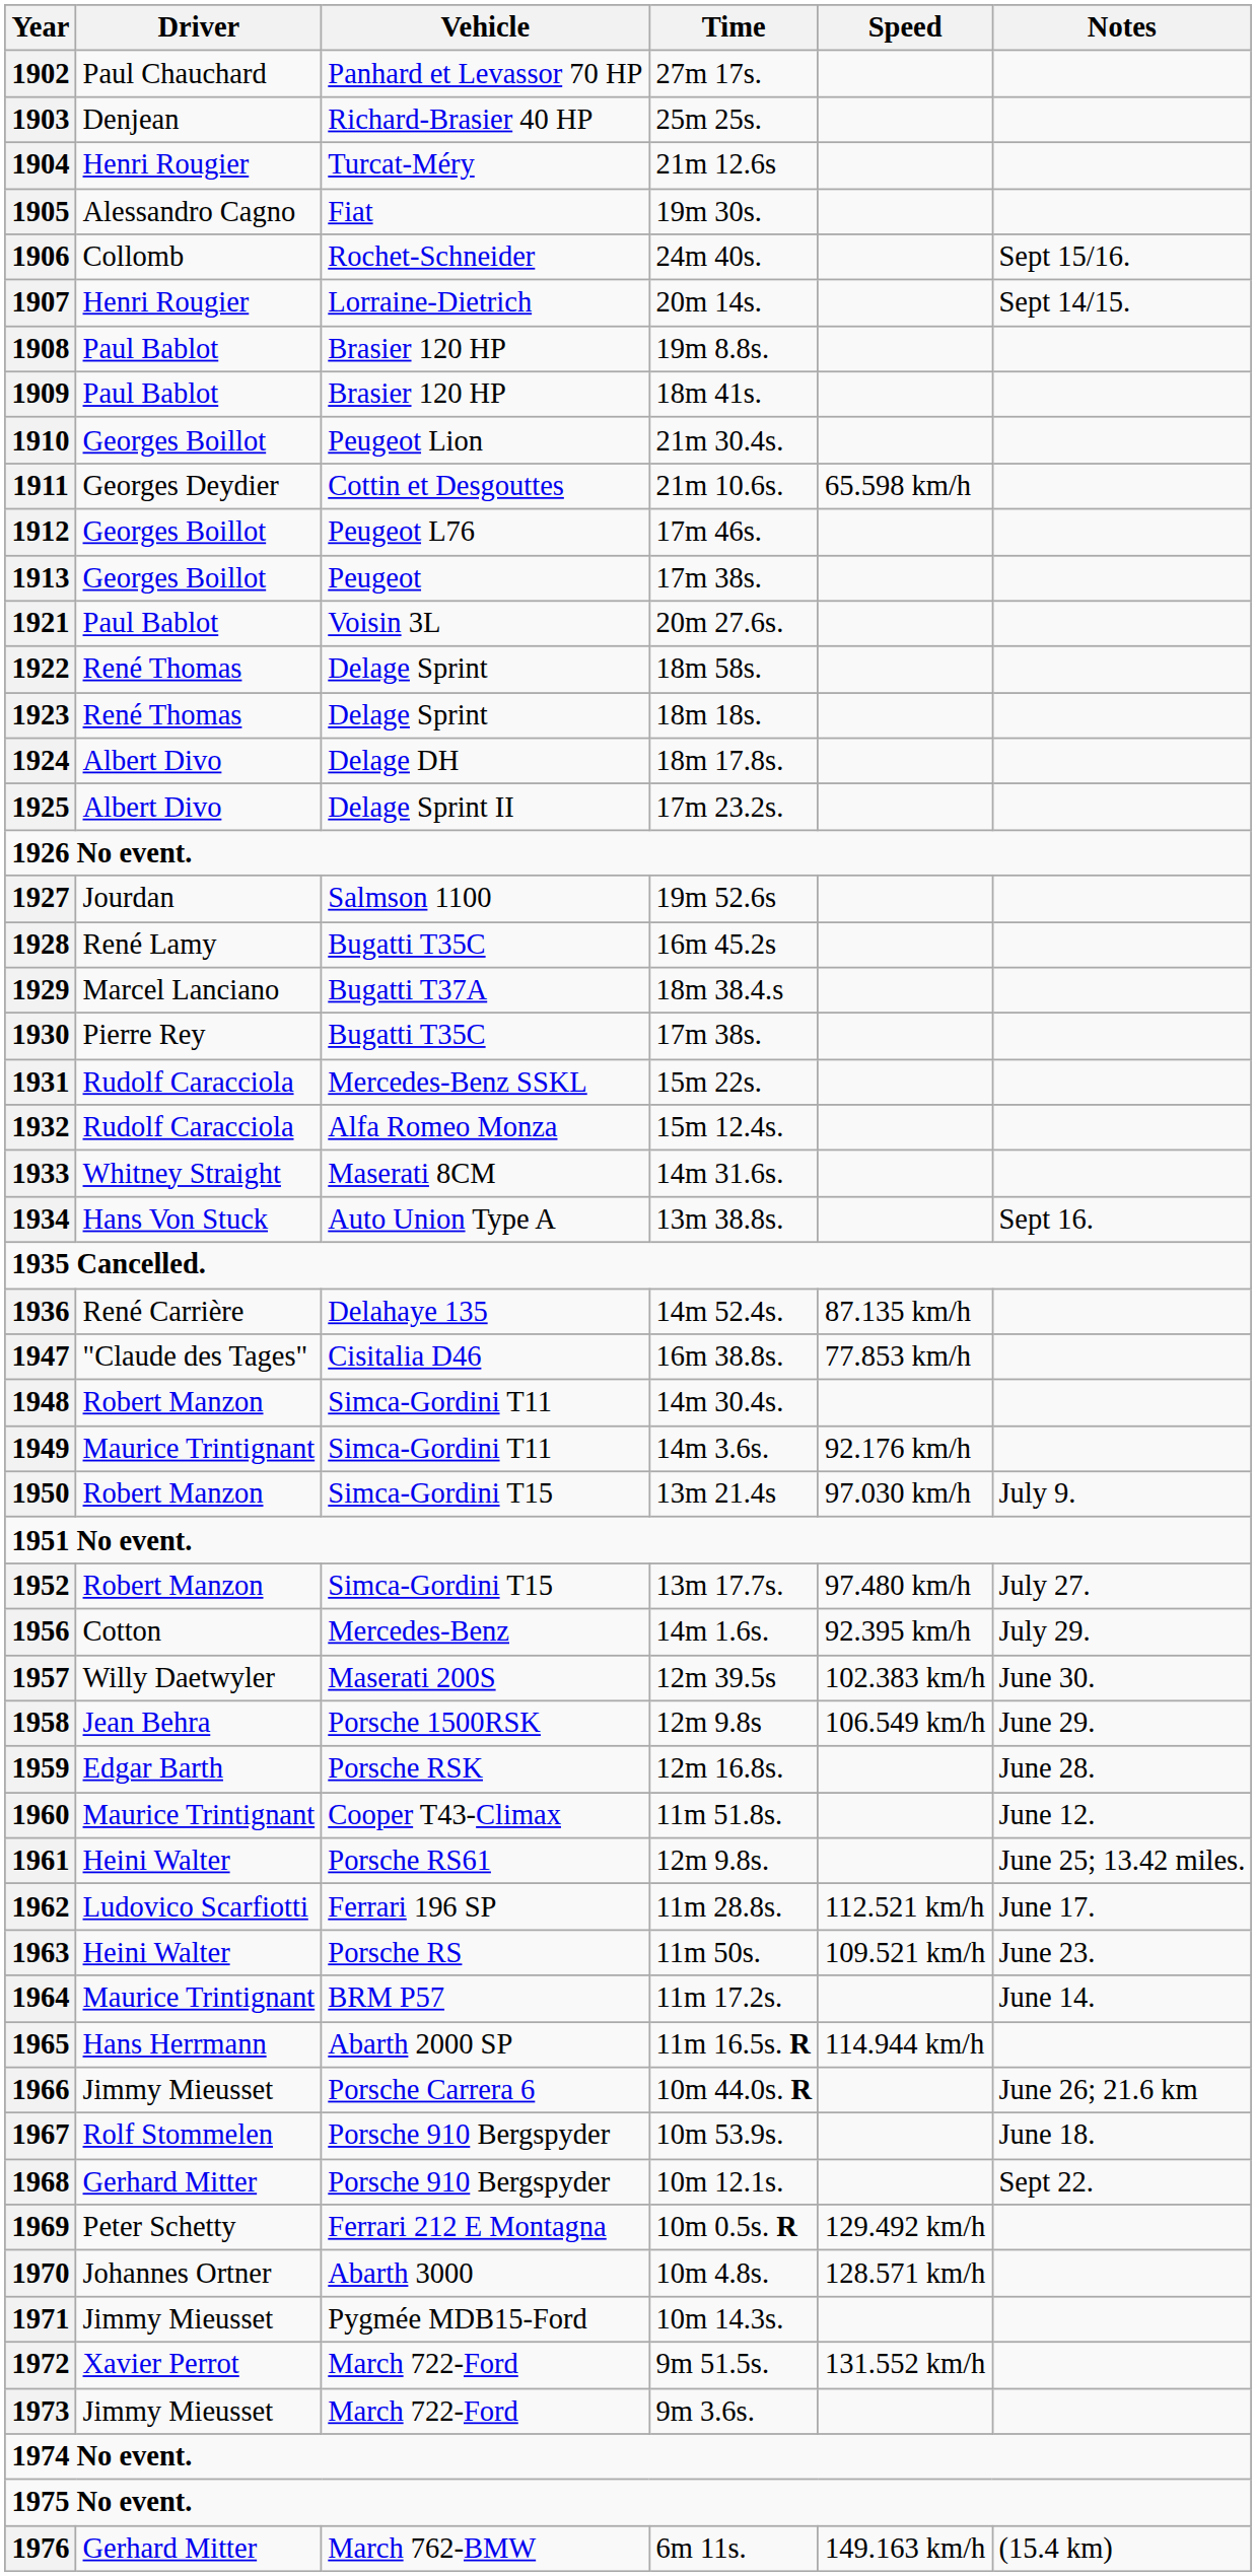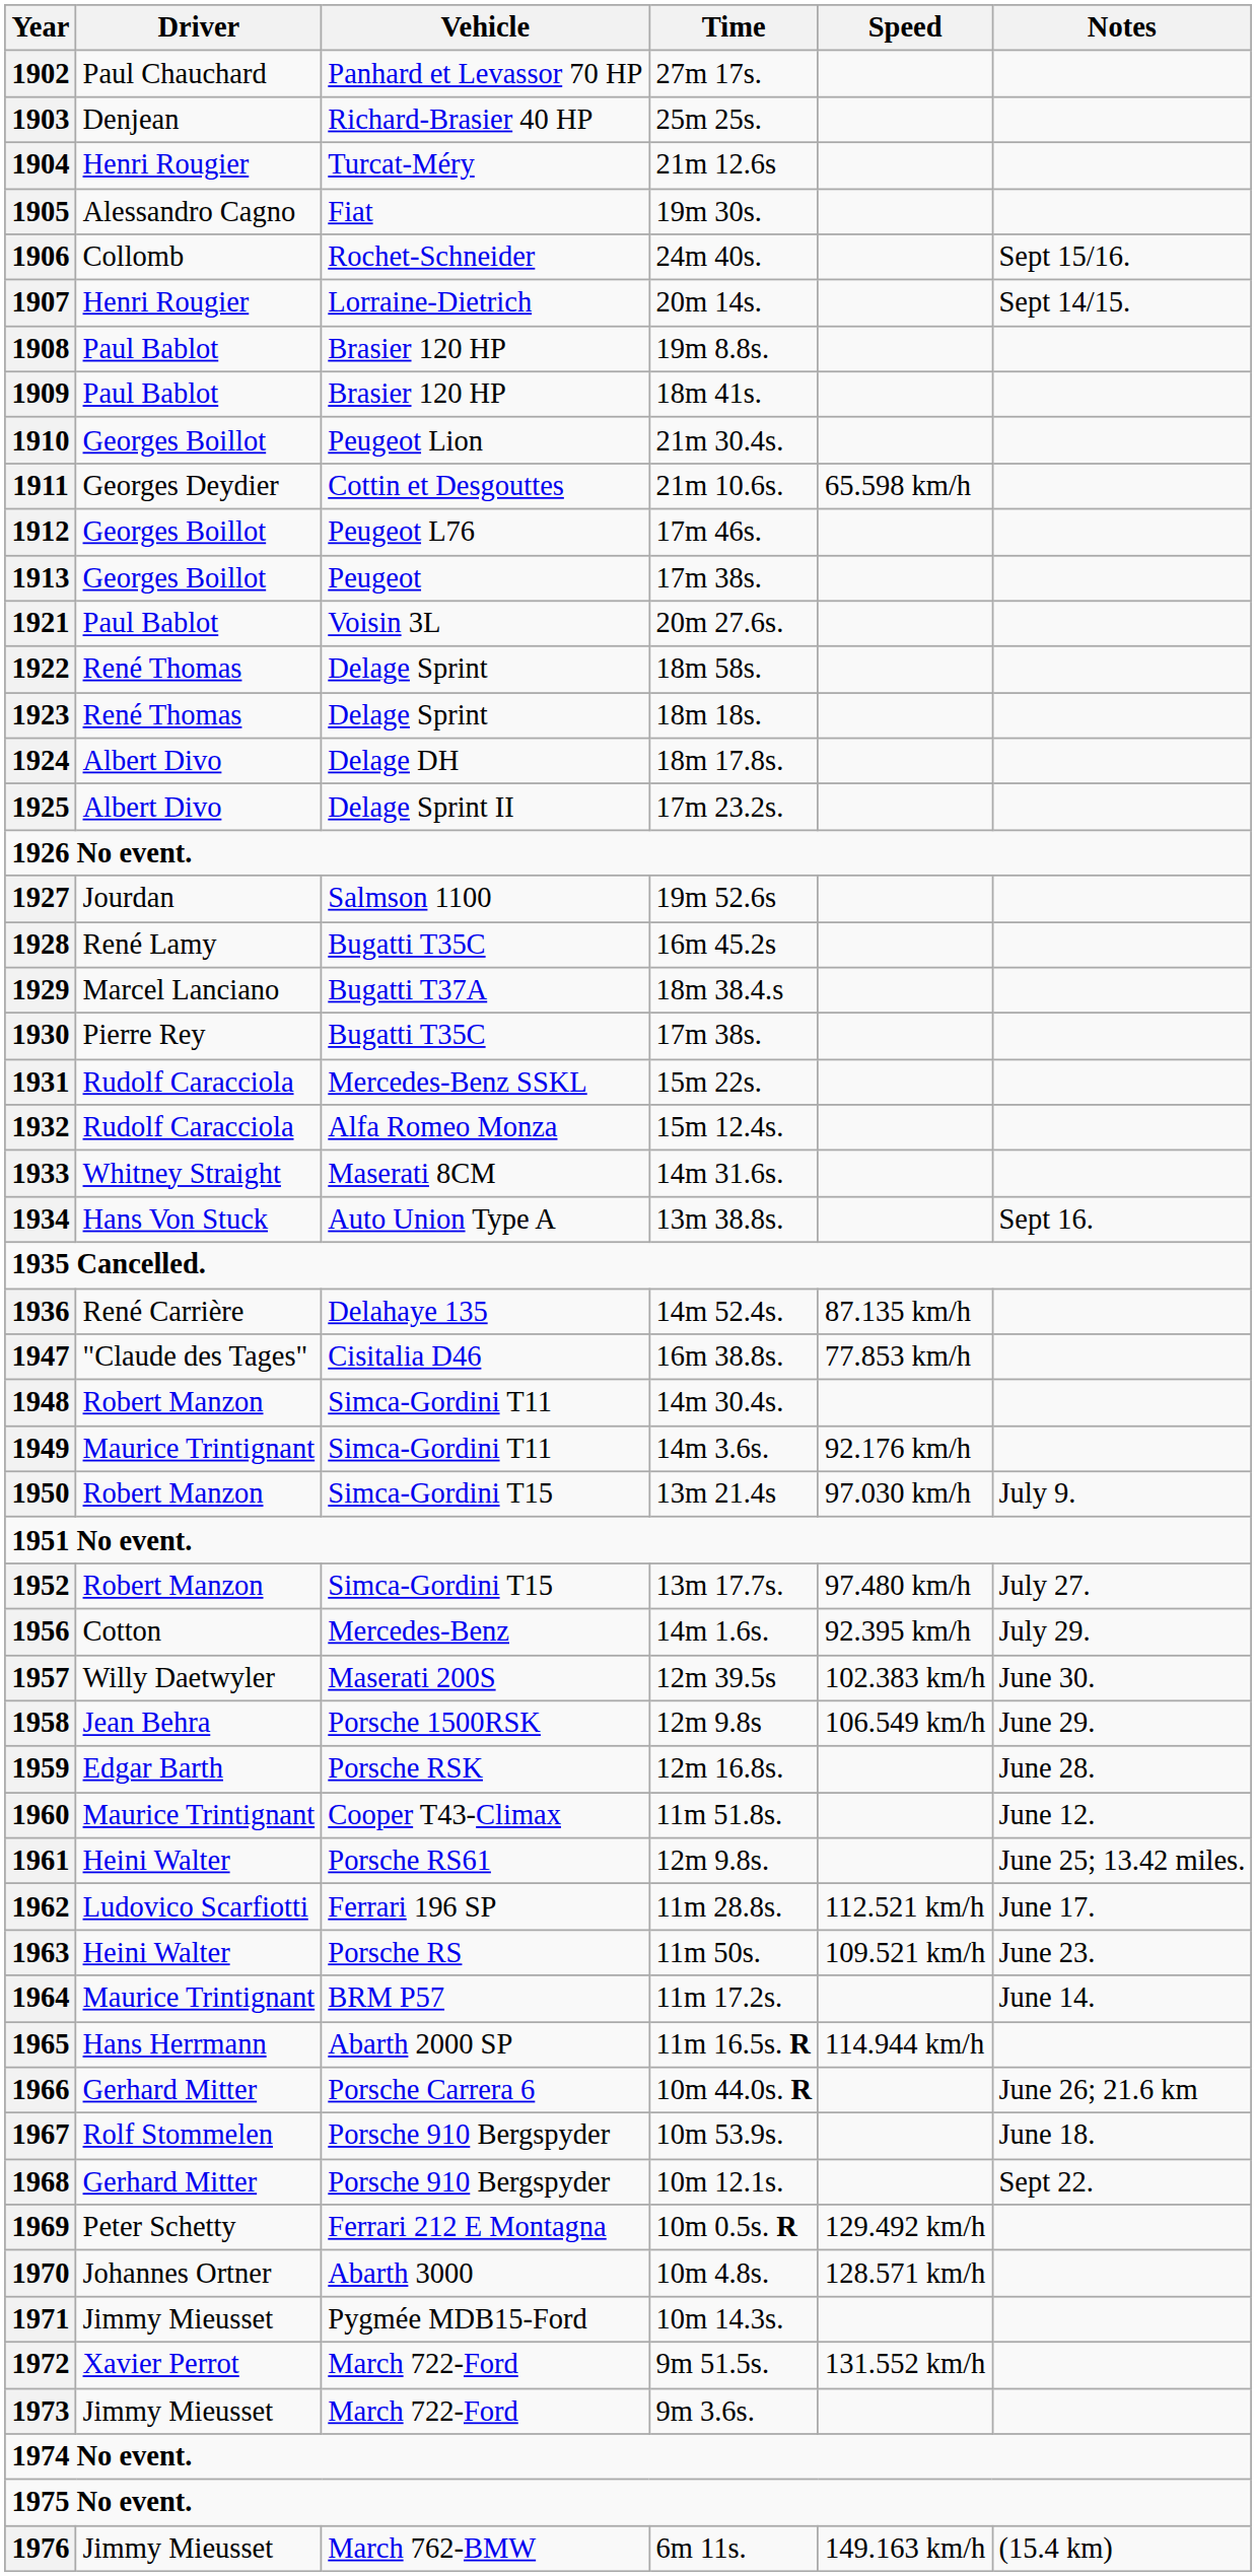 <table class="wikitable">
 <tr>
 <th width="*">Year</th>
 <th width="*">Driver</th>
 <th width="*">Vehicle</th>
 <th width="*">Time</th>
 <th width="*">Speed</th>
 <th width="*">Notes</th>
 </tr>
 <tr>
 <th>1902</th>
 <td> Paul Chauchard</td>
 <td><a href='#'>Panhard et Levassor</a> 70 HP</td>
 <td>27m 17s.</td>
 <td></td>
 <td></td>
 </tr>
 <tr>
 <th>1903</th>
 <td> Denjean</td>
 <td><a href='#'>Richard-Brasier</a> 40 HP</td>
 <td>25m 25s.</td>
 <td></td>
 <td></td>
 </tr>
 <tr>
 <th>1904</th>
 <td> <a href='#'>Henri Rougier</a></td>
 <td><a href='#'>Turcat-Méry</a></td>
 <td>21m 12.6s</td>
 <td></td>
 <td></td>
 </tr>
 <tr>
 <th>1905</th>
 <td> Alessandro Cagno</td>
 <td><a href='#'>Fiat</a></td>
 <td>19m 30s.</td>
 <td></td>
 <td></td>
 </tr>
 <tr>
 <th>1906</th>
 <td> Collomb</td>
 <td><a href='#'>Rochet-Schneider</a></td>
 <td>24m 40s.</td>
 <td></td>
 <td>Sept 15/16.</td>
 </tr>
 <tr>
 <th>1907</th>
 <td> <a href='#'>Henri Rougier</a></td>
 <td><a href='#'>Lorraine-Dietrich</a></td>
 <td>20m 14s.</td>
 <td></td>
 <td>Sept 14/15.</td>
 </tr>
 <tr>
 <th>1908</th>
 <td> <a href='#'>Paul Bablot</a></td>
 <td><a href='#'>Brasier</a> 120 HP</td>
 <td>19m 8.8s.</td>
 <td></td>
 <td></td>
 </tr>
 <tr>
 <th>1909</th>
 <td> <a href='#'>Paul Bablot</a></td>
 <td><a href='#'>Brasier</a> 120 HP</td>
 <td>18m 41s.</td>
 <td></td>
 <td></td>
 </tr>
 <tr>
 <th>1910</th>
 <td> <a href='#'>Georges Boillot</a></td>
 <td><a href='#'>Peugeot</a> Lion</td>
 <td>21m 30.4s.</td>
 <td></td>
 <td></td>
 </tr>
 <tr>
 <th>1911</th>
 <td> Georges Deydier</td>
 <td><a href='#'>Cottin et Desgouttes</a></td>
 <td>21m 10.6s.</td>
 <td>65.598 km/h</td>
 <td></td>
 </tr>
 <tr>
 <th>1912</th>
 <td> <a href='#'>Georges Boillot</a></td>
 <td><a href='#'>Peugeot</a> L76</td>
 <td>17m 46s.</td>
 <td></td>
 <td></td>
 </tr>
 <tr>
 <th>1913</th>
 <td> <a href='#'>Georges Boillot</a></td>
 <td><a href='#'>Peugeot</a></td>
 <td>17m 38s.</td>
 <td></td>
 <td></td>
 </tr>
 <tr>
 <th>1921</th>
 <td> <a href='#'>Paul Bablot</a></td>
 <td><a href='#'>Voisin</a> 3L</td>
 <td>20m 27.6s.</td>
 <td></td>
 <td></td>
 </tr>
 <tr>
 <th>1922</th>
 <td> <a href='#'>René Thomas</a></td>
 <td><a href='#'>Delage</a> Sprint</td>
 <td>18m 58s.</td>
 <td></td>
 <td></td>
 </tr>
 <tr>
 <th>1923</th>
 <td> <a href='#'>René Thomas</a></td>
 <td><a href='#'>Delage</a> Sprint</td>
 <td>18m 18s.</td>
 <td></td>
 <td></td>
 </tr>
 <tr>
 <th>1924</th>
 <td> <a href='#'>Albert Divo</a></td>
 <td><a href='#'>Delage</a> DH</td>
 <td>18m 17.8s.</td>
 <td></td>
 <td></td>
 </tr>
 <tr>
 <th>1925</th>
 <td> <a href='#'>Albert Divo</a></td>
 <td><a href='#'>Delage</a> Sprint II</td>
 <td>17m 23.2s.</td>
 <td></td>
 <td></td>
 </tr>
 <tr>
 <td colspan=6><strong>1926 No event.</strong></td>
 </tr>
 <tr>
 <th>1927</th>
 <td> Jourdan</td>
 <td><a href='#'>Salmson</a> 1100</td>
 <td>19m 52.6s</td>
 <td></td>
 <td></td>
 </tr>
 <tr>
 <th>1928</th>
 <td> René Lamy</td>
 <td><a href='#'>Bugatti T35C</a></td>
 <td>16m 45.2s</td>
 <td></td>
 <td></td>
 </tr>
 <tr>
 <th>1929</th>
 <td> Marcel Lanciano</td>
 <td><a href='#'>Bugatti T37A</a></td>
 <td>18m 38.4.s</td>
 <td></td>
 <td></td>
 </tr>
 <tr>
 <th>1930</th>
 <td> Pierre Rey</td>
 <td><a href='#'>Bugatti T35C</a></td>
 <td>17m 38s.</td>
 <td></td>
 <td></td>
 </tr>
 <tr>
 <th>1931</th>
 <td> <a href='#'>Rudolf Caracciola</a></td>
 <td><a href='#'>Mercedes-Benz SSKL</a></td>
 <td>15m 22s.</td>
 <td></td>
 <td></td>
 </tr>
 <tr>
 <th>1932</th>
 <td> <a href='#'>Rudolf Caracciola</a></td>
 <td><a href='#'>Alfa Romeo Monza</a></td>
 <td>15m 12.4s.</td>
 <td></td>
 <td></td>
 </tr>
 <tr>
 <th>1933</th>
 <td> <a href='#'>Whitney Straight</a></td>
 <td><a href='#'>Maserati</a> 8CM</td>
 <td>14m 31.6s.</td>
 <td></td>
 <td></td>
 </tr>
 <tr>
 <th>1934</th>
 <td> <a href='#'>Hans Von Stuck</a></td>
 <td><a href='#'>Auto Union</a> Type A</td>
 <td>13m 38.8s.</td>
 <td></td>
 <td>Sept 16.</td>
 </tr>
 <tr>
 <td colspan=6><strong>1935 Cancelled.</strong></td>
 </tr>
 <tr>
 <th>1936</th>
 <td> René Carrière </td>
 <td><a href='#'>Delahaye 135</a></td>
 <td>14m 52.4s.</td>
 <td>87.135 km/h</td>
 <td></td>
 </tr>
 <tr>
 <th>1947</th>
 <td> "Claude des Tages"</td>
 <td><a href='#'>Cisitalia D46</a></td>
 <td>16m 38.8s.</td>
 <td>77.853 km/h</td>
 <td></td>
 </tr>
 <tr>
 <th>1948</th>
 <td> <a href='#'>Robert Manzon</a></td>
 <td><a href='#'>Simca-Gordini</a> T11</td>
 <td>14m 30.4s.</td>
 <td></td>
 <td></td>
 </tr>
 <tr>
 <th>1949</th>
 <td> <a href='#'>Maurice Trintignant</a></td>
 <td><a href='#'>Simca-Gordini</a> T11</td>
 <td>14m 3.6s.</td>
 <td>92.176 km/h</td>
 <td></td>
 </tr>
 <tr>
 <th>1950</th>
 <td> <a href='#'>Robert Manzon</a></td>
 <td><a href='#'>Simca-Gordini</a> T15</td>
 <td>13m 21.4s</td>
 <td>97.030 km/h</td>
 <td> July 9.</td>
 </tr>
 <tr>
 <td colspan=6><strong>1951 No event.</strong></td>
 </tr>
 <tr>
 <th>1952</th>
 <td> <a href='#'>Robert Manzon</a></td>
 <td><a href='#'>Simca-Gordini</a> T15</td>
 <td>13m 17.7s.</td>
 <td>97.480 km/h</td>
 <td> July 27.</td>
 </tr>
 <tr>
 <th>1956</th>
 <td> Cotton</td>
 <td><a href='#'>Mercedes-Benz</a></td>
 <td>14m 1.6s.</td>
 <td>92.395 km/h</td>
 <td> July 29.</td>
 </tr>
 <tr>
 <th>1957</th>
 <td> Willy Daetwyler</td>
 <td><a href='#'>Maserati 200S</a></td>
 <td>12m 39.5s</td>
 <td>102.383 km/h</td>
 <td> June 30.</td>
 </tr>
 <tr>
 <th>1958</th>
 <td> <a href='#'>Jean Behra</a></td>
 <td><a href='#'>Porsche 1500RSK</a></td>
 <td>12m 9.8s</td>
 <td>106.549 km/h</td>
 <td> June 29.</td>
 </tr>
 <tr>
 <th>1959</th>
 <td> <a href='#'>Edgar Barth</a></td>
 <td><a href='#'>Porsche RSK</a></td>
 <td>12m 16.8s.</td>
 <td></td>
 <td> June 28.</td>
 </tr>
 <tr>
 <th>1960</th>
 <td> <a href='#'>Maurice Trintignant</a></td>
 <td><a href='#'>Cooper</a> T43-<a href='#'>Climax</a></td>
 <td>11m 51.8s.</td>
 <td></td>
 <td> June 12.</td>
 </tr>
 <tr>
 <th>1961</th>
 <td> <a href='#'>Heini Walter</a></td>
 <td><a href='#'>Porsche RS61</a></td>
 <td>12m 9.8s.</td>
 <td></td>
 <td> June 25; 13.42 miles.</td>
 </tr>
 <tr>
 <th>1962</th>
 <td> <a href='#'>Ludovico Scarfiotti</a></td>
 <td><a href='#'>Ferrari</a> 196 SP</td>
 <td>11m 28.8s.</td>
 <td>112.521 km/h</td>
 <td> June 17.</td>
 </tr>
 <tr>
 <th>1963</th>
 <td> <a href='#'>Heini Walter</a></td>
 <td><a href='#'>Porsche RS</a></td>
 <td>11m 50s.</td>
 <td>109.521 km/h</td>
 <td> June 23.</td>
 </tr>
 <tr>
 <th>1964</th>
 <td> <a href='#'>Maurice Trintignant</a></td>
 <td><a href='#'>BRM P57</a></td>
 <td>11m 17.2s.</td>
 <td></td>
 <td> June 14.</td>
 </tr>
 <tr>
 <th>1965</th>
 <td> <a href='#'>Hans Herrmann</a></td>
 <td><a href='#'>Abarth</a> 2000 SP</td>
 <td>11m 16.5s. <strong>R</strong></td>
 <td>114.944 km/h</td>
 <td></td>
 </tr>
 <tr>
 <th>1966</th>
-<td> Jimmy Mieusset</td>
+<td> <a href='#'>Gerhard Mitter</a></td>
 <td><a href='#'>Porsche Carrera 6</a></td>
 <td>10m 44.0s. <strong>R</strong></td>
 <td></td>
 <td> June 26; 21.6 km</td>
 </tr>
 <tr>
 <th>1967</th>
 <td> <a href='#'>Rolf Stommelen</a></td>
 <td><a href='#'>Porsche 910</a> Bergspyder</td>
 <td>10m 53.9s.</td>
 <td></td>
 <td> June 18.</td>
 </tr>
 <tr>
 <th>1968</th>
 <td> <a href='#'>Gerhard Mitter</a></td>
 <td><a href='#'>Porsche 910</a> Bergspyder</td>
 <td>10m 12.1s.</td>
 <td></td>
 <td> Sept 22.</td>
 </tr>
 <tr>
 <th>1969</th>
 <td> Peter Schetty</td>
 <td><a href='#'>Ferrari 212 E Montagna</a></td>
 <td>10m 0.5s. <strong>R</strong></td>
 <td>129.492 km/h</td>
 <td></td>
 </tr>
 <tr>
 <th>1970</th>
 <td> Johannes Ortner</td>
 <td><a href='#'>Abarth</a> 3000</td>
 <td>10m 4.8s.</td>
 <td>128.571 km/h</td>
 <td></td>
 </tr>
 <tr>
 <th>1971</th>
 <td> Jimmy Mieusset</td>
 <td>Pygmée MDB15-Ford</td>
 <td>10m 14.3s.</td>
 <td></td>
 <td></td>
 </tr>
 <tr>
 <th>1972</th>
 <td> <a href='#'>Xavier Perrot</a></td>
 <td><a href='#'>March</a> 722-<a href='#'>Ford</a></td>
 <td>9m 51.5s.</td>
 <td>131.552 km/h</td>
 <td></td>
 </tr>
 <tr>
 <th>1973</th>
 <td> Jimmy Mieusset</td>
 <td><a href='#'>March</a> 722-<a href='#'>Ford</a></td>
 <td>9m 3.6s.</td>
 <td></td>
 <td></td>
 </tr>
 <tr>
 <td colspan=6><strong>1974 No event.</strong></td>
 </tr>
 <tr>
 <td colspan=6><strong>1975 No event.</strong></td>
 </tr>
 <tr>
 <th>1976</th>
-<td> <a href='#'>Gerhard Mitter</a></td>
+<td> Jimmy Mieusset</td>
 <td><a href='#'>March</a> 762-<a href='#'>BMW</a></td>
 <td>6m 11s.</td>
 <td>149.163 km/h</td>
 <td>(15.4 km)</td>
 </tr>
 </table>
